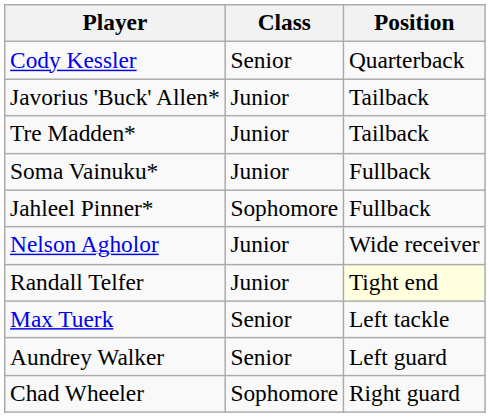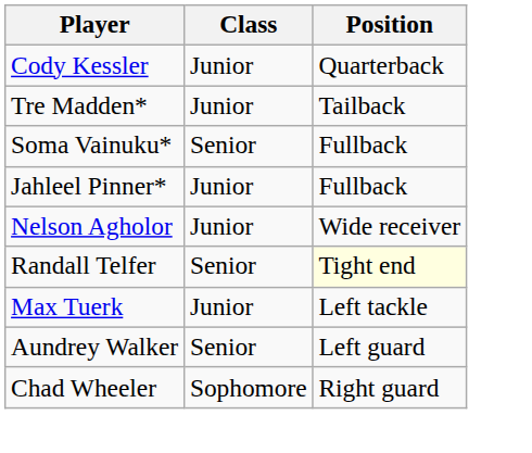 <table class="wikitable" border="1">
 <tr>
 <th>Player</th>
 <th>Class</th>
 <th>Position</th>
 </tr>
 <tr>
 <td><a href='#'>Cody Kessler</a></td>
-<td>Senior </td>
+<td>Junior </td>
 <td>Quarterback</td>
-</tr>
-<tr>
-<td>Javorius 'Buck' Allen*</td>
-<td>Junior </td>
-<td>Tailback</td>
 </tr>
 <tr>
 <td>Tre Madden*</td>
 <td>Junior </td>
 <td>Tailback</td>
 </tr>
 <tr>
 <td>Soma Vainuku*</td>
-<td>Junior </td>
+<td>Senior</td>
 <td>Fullback</td>
 </tr>
 <tr>
 <td>Jahleel Pinner*</td>
-<td>Sophomore </td>
+<td>Junior</td>
 <td>Fullback</td>
 </tr>
 <tr>
 <td><a href='#'>Nelson Agholor</a></td>
 <td>Junior</td>
 <td>Wide receiver</td>
 </tr>
 <tr>
 <td>Randall Telfer</td>
-<td>Junior </td>
+<td>Senior </td>
 <td style="background: lightyellow;">Tight end</td>
 </tr>
 <tr>
 <td><a href='#'>Max Tuerk</a></td>
-<td>Senior </td>
+<td>Junior</td>
 <td>Left tackle</td>
 </tr>
 <tr>
 <td>Aundrey Walker</td>
 <td>Senior</td>
 <td>Left guard</td>
 </tr>
 <tr>
 <td>Chad Wheeler</td>
 <td>Sophomore </td>
 <td>Right guard</td>
 </tr>
 </table>
